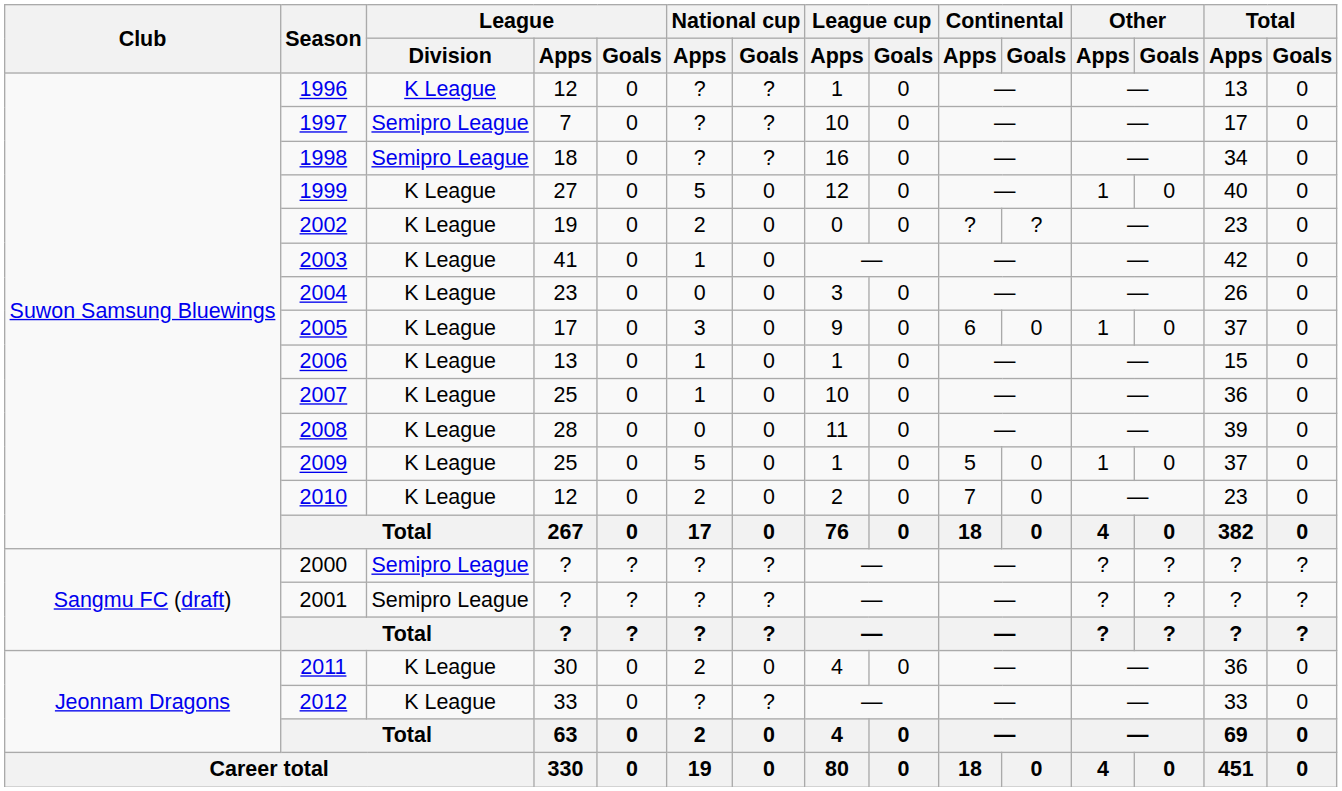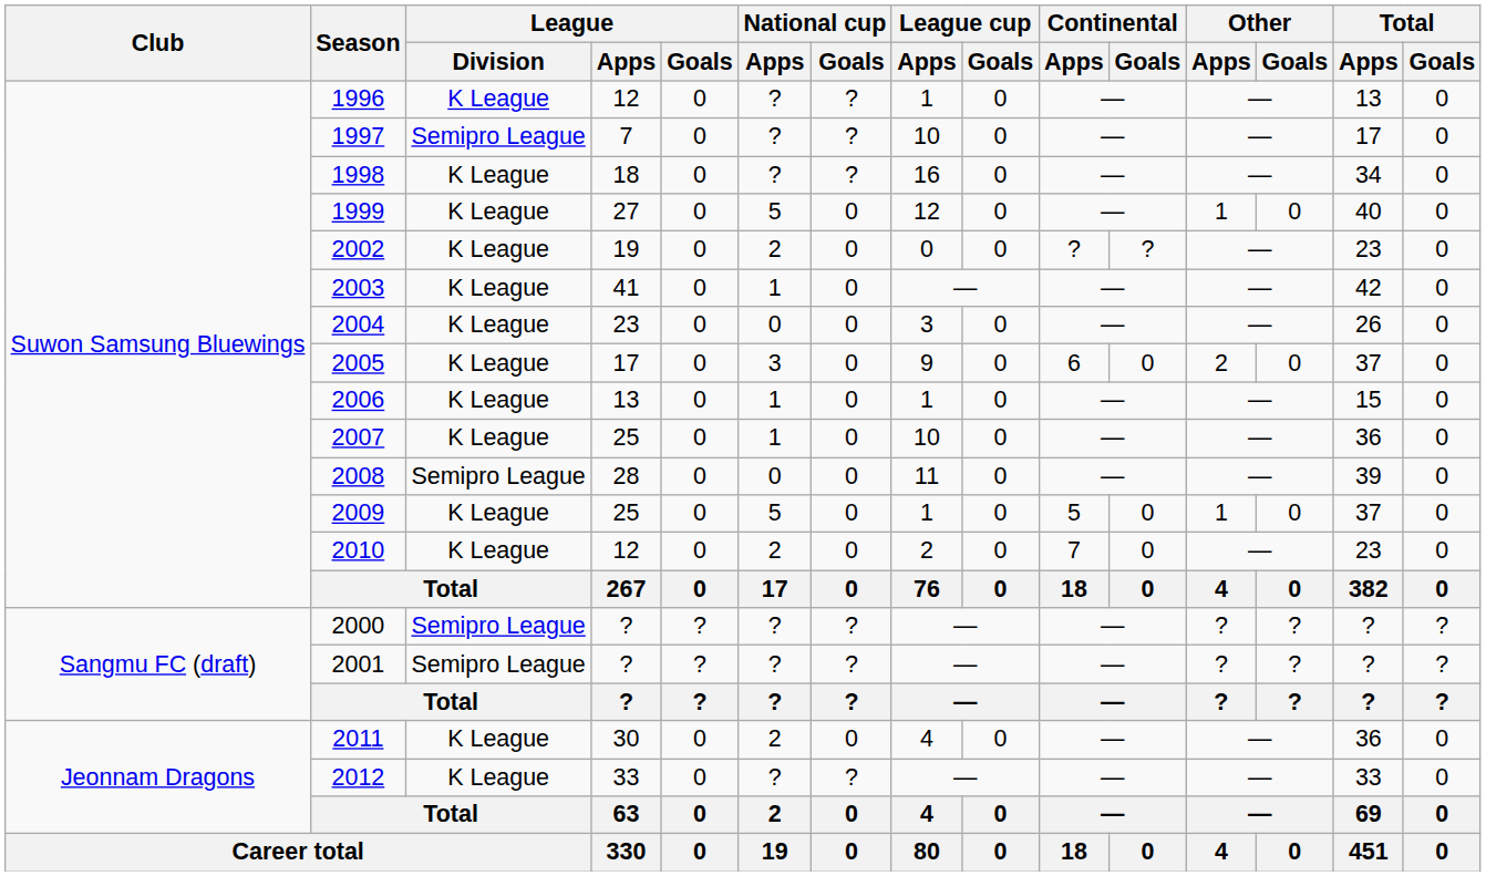 <table class="wikitable" style="text-align:center">
 <tr>
 <th rowspan=2>Club</th>
 <th rowspan=2>Season</th>
 <th colspan=3>League</th>
 <th colspan=2>National cup</th>
 <th colspan=2>League cup</th>
 <th colspan=2>Continental</th>
 <th colspan=2>Other</th>
 <th colspan=2>Total</th>
 </tr>
 <tr>
 <th>Division</th>
 <th>Apps</th>
 <th>Goals</th>
 <th>Apps</th>
 <th>Goals</th>
 <th>Apps</th>
 <th>Goals</th>
 <th>Apps</th>
 <th>Goals</th>
 <th>Apps</th>
 <th>Goals</th>
 <th>Apps</th>
 <th>Goals</th>
 </tr>
 <tr>
 <td rowspan=14><a href='#'>Suwon Samsung Bluewings</a></td>
 <td><a href='#'>1996</a></td>
 <td><a href='#'>K League</a></td>
 <td>12</td>
 <td>0</td>
 <td>?</td>
 <td>?</td>
 <td>1</td>
 <td>0</td>
 <td colspan="2">—</td>
 <td colspan="2">—</td>
 <td>13</td>
 <td>0</td>
 </tr>
 <tr>
 <td><a href='#'>1997</a></td>
 <td><a href='#'>Semipro League</a></td>
 <td>7</td>
 <td>0</td>
 <td>?</td>
 <td>?</td>
 <td>10</td>
 <td>0</td>
 <td colspan=2>—</td>
 <td colspan="2">—</td>
 <td>17</td>
 <td>0</td>
 </tr>
 <tr>
 <td><a href='#'>1998</a></td>
-<td><a href='#'>Semipro League</a></td>
+<td>K League</td>
 <td>18</td>
 <td>0</td>
 <td>?</td>
 <td>?</td>
 <td>16</td>
 <td>0</td>
 <td colspan=2>—</td>
 <td colspan="2">—</td>
 <td>34</td>
 <td>0</td>
 </tr>
 <tr>
 <td><a href='#'>1999</a></td>
 <td>K League</td>
 <td>27</td>
 <td>0</td>
 <td>5</td>
 <td>0</td>
 <td>12</td>
 <td>0</td>
 <td colspan=2>—</td>
 <td>1</td>
 <td>0</td>
 <td>40</td>
 <td>0</td>
 </tr>
 <tr>
 <td><a href='#'>2002</a></td>
 <td>K League</td>
 <td>19</td>
 <td>0</td>
 <td>2</td>
 <td>0</td>
 <td>0</td>
 <td>0</td>
 <td>?</td>
 <td>?</td>
 <td colspan="2">—</td>
 <td>23</td>
 <td>0</td>
 </tr>
 <tr>
 <td><a href='#'>2003</a></td>
 <td>K League</td>
 <td>41</td>
 <td>0</td>
 <td>1</td>
 <td>0</td>
 <td colspan=2>—</td>
 <td colspan=2>—</td>
 <td colspan="2">—</td>
 <td>42</td>
 <td>0</td>
 </tr>
 <tr>
 <td><a href='#'>2004</a></td>
 <td>K League</td>
 <td>23</td>
 <td>0</td>
 <td>0</td>
 <td>0</td>
 <td>3</td>
 <td>0</td>
 <td colspan=2>—</td>
 <td colspan="2">—</td>
 <td>26</td>
 <td>0</td>
 </tr>
 <tr>
 <td><a href='#'>2005</a></td>
 <td>K League</td>
 <td>17</td>
 <td>0</td>
 <td>3</td>
 <td>0</td>
 <td>9</td>
 <td>0</td>
 <td>6</td>
 <td>0</td>
-<td>1</td>
+<td>2</td>
 <td>0</td>
 <td>37</td>
 <td>0</td>
 </tr>
 <tr>
 <td><a href='#'>2006</a></td>
 <td>K League</td>
 <td>13</td>
 <td>0</td>
 <td>1</td>
 <td>0</td>
 <td>1</td>
 <td>0</td>
 <td colspan=2>—</td>
 <td colspan="2">—</td>
 <td>15</td>
 <td>0</td>
 </tr>
 <tr>
 <td><a href='#'>2007</a></td>
 <td>K League</td>
 <td>25</td>
 <td>0</td>
 <td>1</td>
 <td>0</td>
 <td>10</td>
 <td>0</td>
 <td colspan=2>—</td>
 <td colspan="2">—</td>
 <td>36</td>
 <td>0</td>
 </tr>
 <tr>
 <td><a href='#'>2008</a></td>
-<td>K League</td>
+<td>Semipro League</td>
 <td>28</td>
 <td>0</td>
 <td>0</td>
 <td>0</td>
 <td>11</td>
 <td>0</td>
 <td colspan=2>—</td>
 <td colspan="2">—</td>
 <td>39</td>
 <td>0</td>
 </tr>
 <tr>
 <td><a href='#'>2009</a></td>
 <td>K League</td>
 <td>25</td>
 <td>0</td>
 <td>5</td>
 <td>0</td>
 <td>1</td>
 <td>0</td>
 <td>5</td>
 <td>0</td>
 <td>1</td>
 <td>0</td>
 <td>37</td>
 <td>0</td>
 </tr>
 <tr>
 <td><a href='#'>2010</a></td>
 <td>K League</td>
 <td>12</td>
 <td>0</td>
 <td>2</td>
 <td>0</td>
 <td>2</td>
 <td>0</td>
 <td>7</td>
 <td>0</td>
 <td colspan="2">—</td>
 <td>23</td>
 <td>0</td>
 </tr>
 <tr>
 <th colspan=2>Total</th>
 <th>267</th>
 <th>0</th>
 <th>17</th>
 <th>0</th>
 <th>76</th>
 <th>0</th>
 <th>18</th>
 <th>0</th>
 <th>4</th>
 <th>0</th>
 <th>382</th>
 <th>0</th>
 </tr>
 <tr>
 <td rowspan=3><a href='#'>Sangmu FC</a> (<a href='#'>draft</a>)</td>
 <td>2000</td>
 <td><a href='#'>Semipro League</a></td>
 <td>?</td>
 <td>?</td>
 <td>?</td>
 <td>?</td>
 <td colspan="2">—</td>
 <td colspan=2>—</td>
 <td>?</td>
 <td>?</td>
 <td>?</td>
 <td>?</td>
 </tr>
 <tr>
 <td>2001</td>
 <td>Semipro League</td>
 <td>?</td>
 <td>?</td>
 <td>?</td>
 <td>?</td>
 <td colspan="2">—</td>
 <td colspan=2>—</td>
 <td>?</td>
 <td>?</td>
 <td>?</td>
 <td>?</td>
 </tr>
 <tr>
 <th colspan=2>Total</th>
 <th>?</th>
 <th>?</th>
 <th>?</th>
 <th>?</th>
 <th colspan="2">—</th>
 <th colspan=2>—</th>
 <th>?</th>
 <th>?</th>
 <th>?</th>
 <th>?</th>
 </tr>
 <tr>
 <td rowspan=3><a href='#'>Jeonnam Dragons</a></td>
 <td><a href='#'>2011</a></td>
 <td>K League</td>
 <td>30</td>
 <td>0</td>
 <td>2</td>
 <td>0</td>
 <td>4</td>
 <td>0</td>
 <td colspan=2>—</td>
 <td colspan="2">—</td>
 <td>36</td>
 <td>0</td>
 </tr>
 <tr>
 <td><a href='#'>2012</a></td>
 <td>K League</td>
 <td>33</td>
 <td>0</td>
 <td>?</td>
 <td>?</td>
 <td colspan=2>—</td>
 <td colspan=2>—</td>
 <td colspan="2">—</td>
 <td>33</td>
 <td>0</td>
 </tr>
 <tr>
 <th colspan=2>Total</th>
 <th>63</th>
 <th>0</th>
 <th>2</th>
 <th>0</th>
 <th>4</th>
 <th>0</th>
 <th colspan=2>—</th>
 <th colspan="2">—</th>
 <th>69</th>
 <th>0</th>
 </tr>
 <tr>
 <th colspan=3>Career total</th>
 <th>330</th>
 <th>0</th>
 <th>19</th>
 <th>0</th>
 <th>80</th>
 <th>0</th>
 <th>18</th>
 <th>0</th>
 <th>4</th>
 <th>0</th>
 <th>451</th>
 <th>0</th>
 </tr>
 </table>
